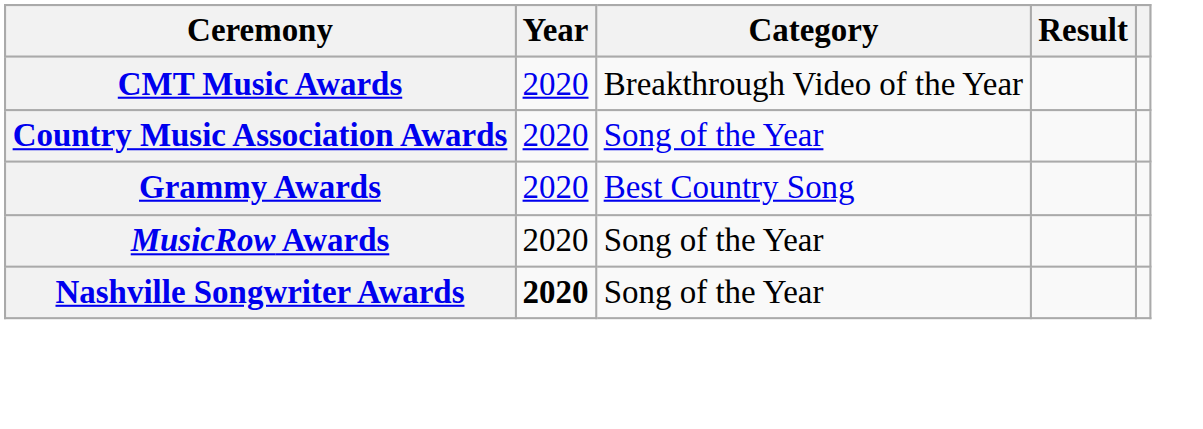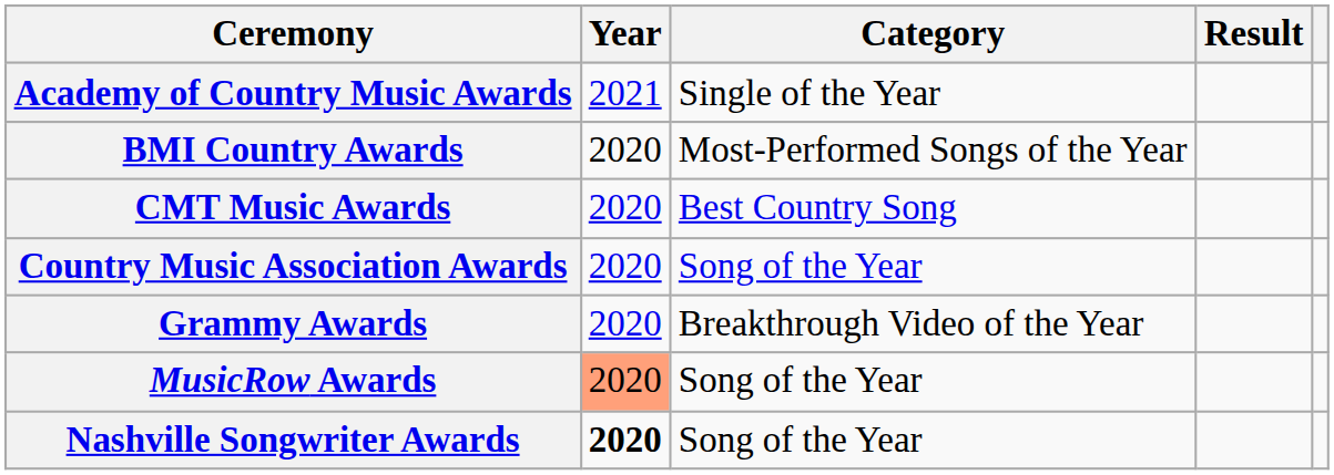 <table class="wikitable sortable plainrowheaders">
 <tr style="background:#ccc; text-align:center;">
 <th>Ceremony</th>
 <th>Year</th>
 <th>Category</th>
 <th>Result</th>
 <th scope="col" class="unsortable"></th>
 </tr>
 <tr>
+<th scope="row"><a href='#'>Academy of Country Music Awards</a></th>
+<td><a href='#'>2021</a></td>
+<td>Single of the Year</td>
+<td></td>
+<td style="text-align:center;"></td>
+</tr>
+<tr>
+<th scope="row"><a href='#'>BMI Country Awards</a></th>
+<td>2020</td>
+<td>Most-Performed Songs of the Year</td>
+<td></td>
+<td style="text-align:center;"></td>
+</tr>
+<tr>
 <th scope="row"><a href='#'>CMT Music Awards</a></th>
 <td><a href='#'>2020</a></td>
-<td>Breakthrough Video of the Year</td>
+<td><a href='#'>Best Country Song</a></td>
 <td></td>
 <td style="text-align:center;"></td>
 </tr>
 <tr>
 <th scope="row"><a href='#'>Country Music Association Awards</a></th>
 <td><a href='#'>2020</a></td>
 <td><a href='#'>Song of the Year</a></td>
 <td></td>
 <td style="text-align:center;"></td>
 </tr>
 <tr>
 <th scope="row"><a href='#'>Grammy Awards</a></th>
 <td><a href='#'>2020</a></td>
-<td><a href='#'>Best Country Song</a></td>
+<td>Breakthrough Video of the Year</td>
 <td></td>
 <td style="text-align:center;"></td>
 </tr>
 <tr>
 <th scope="row"><a href='#'><em>MusicRow</em> Awards</a></th>
-<td>2020</td>
+<td style="background: lightsalmon;">2020</td>
 <td>Song of the Year</td>
 <td></td>
 <td style="text-align:center;"></td>
 </tr>
 <tr>
 <th scope="row"><a href='#'>Nashville Songwriter Awards</a></th>
 <td><strong>2020</strong></td>
 <td>Song of the Year</td>
 <td></td>
 <td style="text-align:center;"></td>
 </tr>
 </table>
